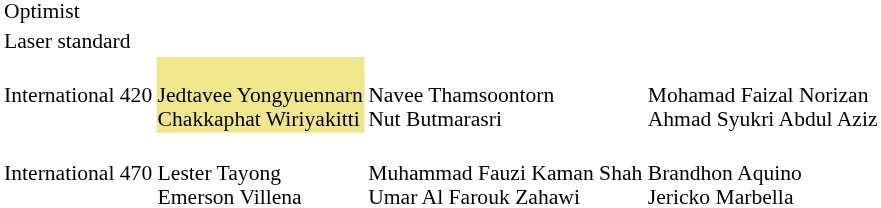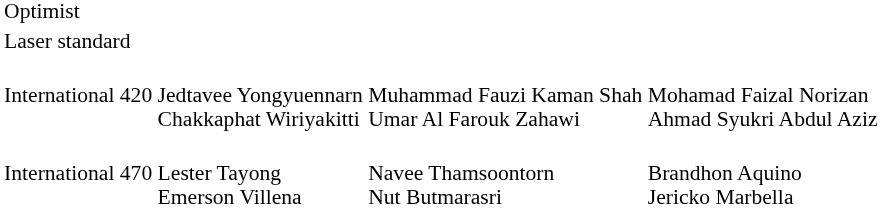 <table>
 <tr>
 <td>Optimist</td>
 <td></td>
 <td></td>
 <td nowrap=true></td>
 </tr>
 <tr>
 <td>Laser standard</td>
 <td></td>
 <td></td>
 <td></td>
 </tr>
 <tr>
 <td>International 420</td>
-<td nowrap=true style="background: khaki;"><br>Jedtavee Yongyuennarn<br>Chakkaphat Wiriyakitti</td>
-<td><br>Navee Thamsoontorn<br>Nut Butmarasri</td>
+<td nowrap=true><br>Jedtavee Yongyuennarn<br>Chakkaphat Wiriyakitti</td>
+<td nowrap=true><br>Muhammad Fauzi Kaman Shah<br>Umar Al Farouk Zahawi</td>
 <td><br>Mohamad Faizal Norizan<br>Ahmad Syukri Abdul Aziz</td>
 </tr>
 <tr>
 <td>International 470</td>
 <td><br>Lester Tayong <br>Emerson Villena</td>
-<td nowrap=true><br>Muhammad Fauzi Kaman Shah<br>Umar Al Farouk Zahawi</td>
+<td><br>Navee Thamsoontorn<br>Nut Butmarasri</td>
 <td><br>Brandhon Aquino <br>Jericko Marbella</td>
 </tr>
 </table>
